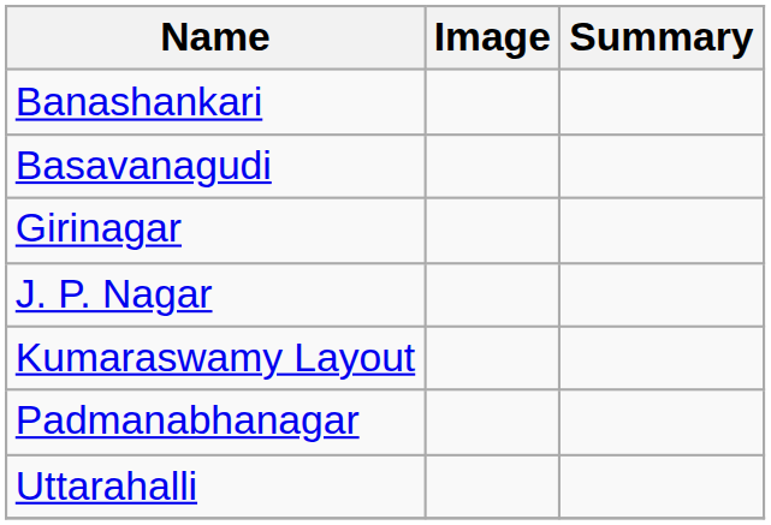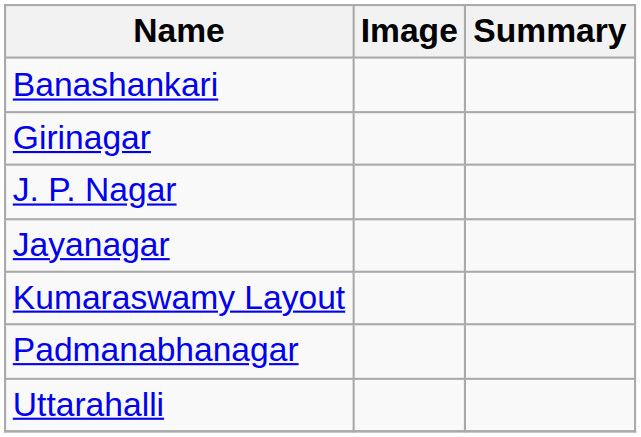 <table class="wikitable sortable">
 <tr>
 <th style="background:light gray; color:black">Name</th>
 <th class="unsortable" style="background:light gray; color:black">Image</th>
 <th class="unsortable" style="background:light gray; color:black">Summary</th>
 </tr>
 <tr>
 <td><a href='#'>Banashankari</a></td>
 <td></td>
 <td></td>
 </tr>
 <tr>
-<td><a href='#'>Basavanagudi</a></td>
-<td></td>
-<td></td>
-</tr>
-<tr>
 <td><a href='#'>Girinagar</a></td>
 <td></td>
 <td></td>
 </tr>
 <tr>
 <td><a href='#'>J. P. Nagar</a></td>
+<td></td>
+<td></td>
+</tr>
+<tr>
+<td><a href='#'>Jayanagar</a></td>
 <td></td>
 <td></td>
 </tr>
 <tr>
 <td><a href='#'>Kumaraswamy Layout</a></td>
 <td></td>
 <td></td>
 </tr>
 <tr>
 <td><a href='#'>Padmanabhanagar</a></td>
 <td></td>
 <td></td>
 </tr>
 <tr>
 <td><a href='#'>Uttarahalli</a></td>
 <td></td>
 <td></td>
 </tr>
 <tr>
 </tr>
 </table>
